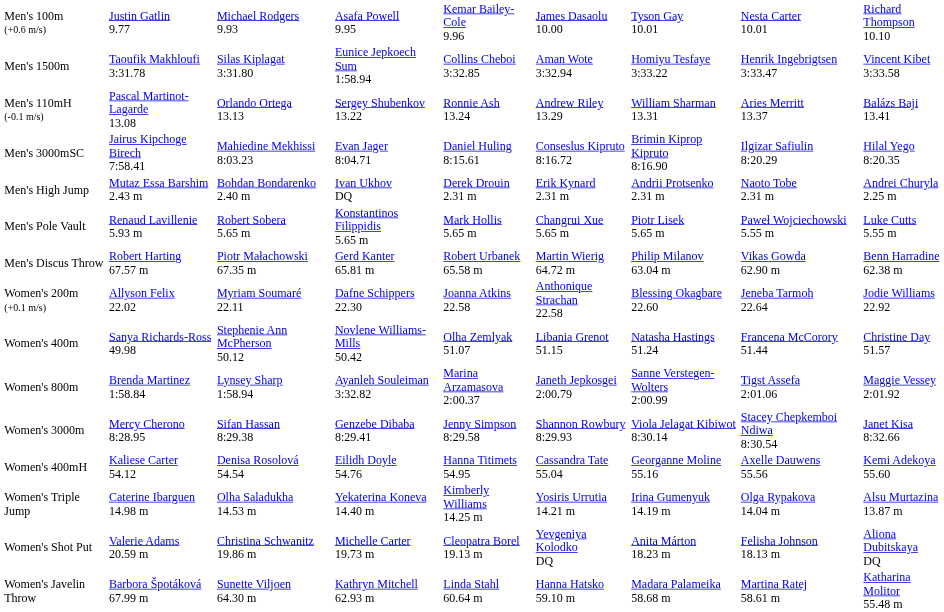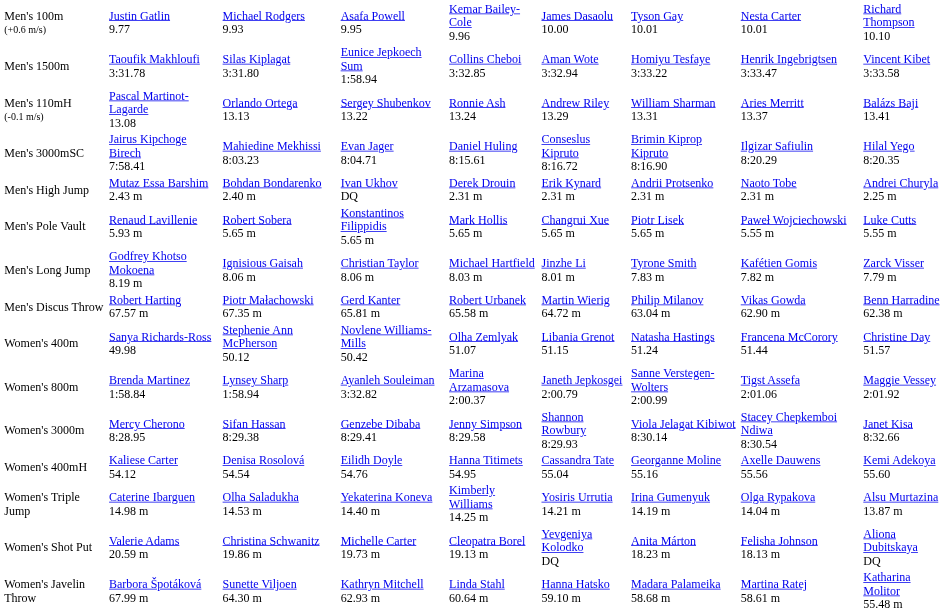 <table>
 <tr>
 <td>Men's 100m<br><small>(+0.6 m/s)</small></td>
 <td><a href='#'>Justin Gatlin</a><br>  9.77</td>
 <td><a href='#'>Michael Rodgers</a><br>  9.93</td>
 <td><a href='#'>Asafa Powell</a><br>  9.95</td>
 <td><a href='#'>Kemar Bailey-Cole</a><br>  9.96</td>
 <td><a href='#'>James Dasaolu</a><br>  10.00</td>
 <td><a href='#'>Tyson Gay</a><br>  10.01</td>
 <td><a href='#'>Nesta Carter</a><br>  10.01</td>
 <td><a href='#'>Richard Thompson</a><br>  10.10</td>
 </tr>
 <tr>
 <td>Men's 1500m</td>
 <td><a href='#'>Taoufik Makhloufi</a><br>  3:31.78</td>
 <td><a href='#'>Silas Kiplagat</a><br>  3:31.80</td>
 <td><a href='#'>Eunice Jepkoech Sum</a><br>  1:58.94</td>
 <td><a href='#'>Collins Cheboi</a><br>  3:32.85</td>
 <td><a href='#'>Aman Wote</a><br>  3:32.94</td>
 <td><a href='#'>Homiyu Tesfaye</a><br>  3:33.22</td>
 <td><a href='#'>Henrik Ingebrigtsen</a><br>  3:33.47</td>
 <td><a href='#'>Vincent Kibet</a><br>  3:33.58</td>
 </tr>
 <tr>
 <td>Men's 110mH<br><small>(-0.1 m/s)</small></td>
 <td><a href='#'>Pascal Martinot-Lagarde</a><br>  13.08</td>
 <td><a href='#'>Orlando Ortega</a><br>  13.13</td>
 <td><a href='#'>Sergey Shubenkov</a><br>  13.22</td>
 <td><a href='#'>Ronnie Ash</a><br>  13.24</td>
 <td><a href='#'>Andrew Riley</a><br>  13.29</td>
 <td><a href='#'>William Sharman</a><br>  13.31</td>
 <td><a href='#'>Aries Merritt</a><br>  13.37</td>
 <td><a href='#'>Balázs Baji</a><br>  13.41</td>
 </tr>
 <tr>
 <td>Men's 3000mSC</td>
 <td><a href='#'>Jairus Kipchoge Birech</a><br>  7:58.41</td>
 <td><a href='#'>Mahiedine Mekhissi</a><br>  8:03.23</td>
 <td><a href='#'>Evan Jager</a><br>  8:04.71</td>
 <td><a href='#'>Daniel Huling</a><br>  8:15.61</td>
 <td><a href='#'>Conseslus Kipruto</a><br>  8:16.72</td>
 <td><a href='#'>Brimin Kiprop Kipruto</a><br>  8:16.90</td>
 <td><a href='#'>Ilgizar Safiulin</a><br>  8:20.29</td>
 <td><a href='#'>Hilal Yego</a><br>  8:20.35</td>
 </tr>
 <tr>
 <td>Men's High Jump</td>
 <td><a href='#'>Mutaz Essa Barshim</a><br>  2.43 m</td>
 <td><a href='#'>Bohdan Bondarenko</a><br>  2.40 m</td>
 <td><a href='#'>Ivan Ukhov</a><br>  DQ</td>
 <td><a href='#'>Derek Drouin</a><br>  2.31 m</td>
 <td><a href='#'>Erik Kynard</a><br>  2.31 m</td>
 <td><a href='#'>Andrii Protsenko</a><br>  2.31 m</td>
 <td><a href='#'>Naoto Tobe</a><br>  2.31 m</td>
 <td><a href='#'>Andrei Churyla</a><br>  2.25 m</td>
 </tr>
 <tr>
 <td>Men's Pole Vault</td>
 <td><a href='#'>Renaud Lavillenie</a><br>  5.93 m</td>
 <td><a href='#'>Robert Sobera</a><br>  5.65 m</td>
 <td><a href='#'>Konstantinos Filippidis</a><br>  5.65 m</td>
 <td><a href='#'>Mark Hollis</a><br>  5.65 m</td>
 <td><a href='#'>Changrui Xue</a><br>  5.65 m</td>
 <td><a href='#'>Piotr Lisek</a><br>  5.65 m</td>
 <td><a href='#'>Paweł Wojciechowski</a><br>  5.55 m</td>
 <td><a href='#'>Luke Cutts</a><br>  5.55 m</td>
 </tr>
 <tr>
+<td>Men's Long Jump</td>
+<td><a href='#'>Godfrey Khotso Mokoena</a><br>  8.19 m</td>
+<td><a href='#'>Ignisious Gaisah</a><br>  8.06 m</td>
+<td><a href='#'>Christian Taylor</a><br>  8.06 m</td>
+<td><a href='#'>Michael Hartfield</a><br>  8.03 m</td>
+<td><a href='#'>Jinzhe Li</a><br>  8.01 m</td>
+<td><a href='#'>Tyrone Smith</a><br>  7.83 m</td>
+<td><a href='#'>Kafétien Gomis</a><br>  7.82 m</td>
+<td><a href='#'>Zarck Visser</a><br>  7.79 m</td>
+</tr>
+<tr>
 <td>Men's Discus Throw</td>
 <td><a href='#'>Robert Harting</a><br>  67.57 m</td>
 <td><a href='#'>Piotr Małachowski</a><br>  67.35 m</td>
 <td><a href='#'>Gerd Kanter</a><br>  65.81 m</td>
 <td><a href='#'>Robert Urbanek</a><br>  65.58 m</td>
 <td><a href='#'>Martin Wierig</a><br>  64.72 m</td>
 <td><a href='#'>Philip Milanov</a><br>  63.04 m</td>
 <td><a href='#'>Vikas Gowda</a><br>  62.90 m</td>
 <td><a href='#'>Benn Harradine</a><br>  62.38 m</td>
-</tr>
-<tr>
-<td>Women's 200m<br><small>(+0.1 m/s)</small></td>
-<td><a href='#'>Allyson Felix</a><br>  22.02</td>
-<td><a href='#'>Myriam Soumaré</a><br>  22.11</td>
-<td><a href='#'>Dafne Schippers</a><br>  22.30</td>
-<td><a href='#'>Joanna Atkins</a><br>  22.58</td>
-<td><a href='#'>Anthonique Strachan</a><br>  22.58</td>
-<td><a href='#'>Blessing Okagbare</a><br>  22.60</td>
-<td><a href='#'>Jeneba Tarmoh</a><br>  22.64</td>
-<td><a href='#'>Jodie Williams</a><br>  22.92</td>
 </tr>
 <tr>
 <td>Women's 400m</td>
 <td><a href='#'>Sanya Richards-Ross</a><br>  49.98</td>
 <td><a href='#'>Stephenie Ann McPherson</a><br>  50.12</td>
 <td><a href='#'>Novlene Williams-Mills</a><br>  50.42</td>
 <td><a href='#'>Olha Zemlyak</a><br>  51.07</td>
 <td><a href='#'>Libania Grenot</a><br>  51.15</td>
 <td><a href='#'>Natasha Hastings</a><br>  51.24</td>
 <td><a href='#'>Francena McCorory</a><br>  51.44</td>
 <td><a href='#'>Christine Day</a><br>  51.57</td>
 </tr>
 <tr>
 <td>Women's 800m</td>
 <td><a href='#'>Brenda Martinez</a><br>  1:58.84</td>
 <td><a href='#'>Lynsey Sharp</a><br>  1:58.94</td>
 <td><a href='#'>Ayanleh Souleiman</a><br>  3:32.82</td>
 <td><a href='#'>Marina Arzamasova</a><br>  2:00.37</td>
 <td><a href='#'>Janeth Jepkosgei</a><br>  2:00.79</td>
 <td><a href='#'>Sanne Verstegen-Wolters</a><br>  2:00.99</td>
 <td><a href='#'>Tigst Assefa</a><br>  2:01.06</td>
 <td><a href='#'>Maggie Vessey</a><br>  2:01.92</td>
 </tr>
 <tr>
 <td>Women's 3000m</td>
 <td><a href='#'>Mercy Cherono</a><br>  8:28.95</td>
 <td><a href='#'>Sifan Hassan</a><br>  8:29.38</td>
 <td><a href='#'>Genzebe Dibaba</a><br>  8:29.41</td>
 <td><a href='#'>Jenny Simpson</a><br>  8:29.58</td>
 <td><a href='#'>Shannon Rowbury</a><br>  8:29.93</td>
 <td><a href='#'>Viola Jelagat Kibiwot</a><br>  8:30.14</td>
 <td><a href='#'>Stacey Chepkemboi Ndiwa</a><br>  8:30.54</td>
 <td><a href='#'>Janet Kisa</a><br>  8:32.66</td>
 </tr>
 <tr>
 <td>Women's 400mH</td>
 <td><a href='#'>Kaliese Carter</a><br>  54.12</td>
 <td><a href='#'>Denisa Rosolová</a><br>  54.54</td>
 <td><a href='#'>Eilidh Doyle</a><br>  54.76</td>
 <td><a href='#'>Hanna Titimets</a><br>  54.95</td>
 <td><a href='#'>Cassandra Tate</a><br>  55.04</td>
 <td><a href='#'>Georganne Moline</a><br>  55.16</td>
 <td><a href='#'>Axelle Dauwens</a><br>  55.56</td>
 <td><a href='#'>Kemi Adekoya</a><br>  55.60</td>
 </tr>
 <tr>
 <td>Women's Triple Jump</td>
 <td><a href='#'>Caterine Ibarguen</a><br>  14.98 m</td>
 <td><a href='#'>Olha Saladukha</a><br>  14.53 m</td>
 <td><a href='#'>Yekaterina Koneva</a><br>  14.40 m</td>
 <td><a href='#'>Kimberly Williams</a><br>  14.25 m</td>
 <td><a href='#'>Yosiris Urrutia</a><br>  14.21 m</td>
 <td><a href='#'>Irina Gumenyuk</a><br>  14.19 m</td>
 <td><a href='#'>Olga Rypakova</a><br>  14.04 m</td>
 <td><a href='#'>Alsu Murtazina</a><br>  13.87 m</td>
 </tr>
 <tr>
 <td>Women's Shot Put</td>
 <td><a href='#'>Valerie Adams</a><br>  20.59 m</td>
 <td><a href='#'>Christina Schwanitz</a><br>  19.86 m</td>
 <td><a href='#'>Michelle Carter</a><br>  19.73 m</td>
 <td><a href='#'>Cleopatra Borel</a><br>  19.13 m</td>
 <td><a href='#'>Yevgeniya Kolodko</a><br>  DQ</td>
 <td><a href='#'>Anita Márton</a><br>  18.23 m</td>
 <td><a href='#'>Felisha Johnson</a><br>  18.13 m</td>
 <td><a href='#'>Aliona Dubitskaya</a><br>  DQ</td>
 </tr>
 <tr>
 <td>Women's Javelin Throw</td>
 <td><a href='#'>Barbora Špotáková</a><br>  67.99 m</td>
 <td><a href='#'>Sunette Viljoen</a><br>  64.30 m</td>
 <td><a href='#'>Kathryn Mitchell</a><br>  62.93 m</td>
 <td><a href='#'>Linda Stahl</a><br>  60.64 m</td>
 <td><a href='#'>Hanna Hatsko</a><br>  59.10 m</td>
 <td><a href='#'>Madara Palameika</a><br>  58.68 m</td>
 <td><a href='#'>Martina Ratej</a><br>  58.61 m</td>
 <td><a href='#'>Katharina Molitor</a><br>  55.48 m</td>
 </tr>
 </table>
